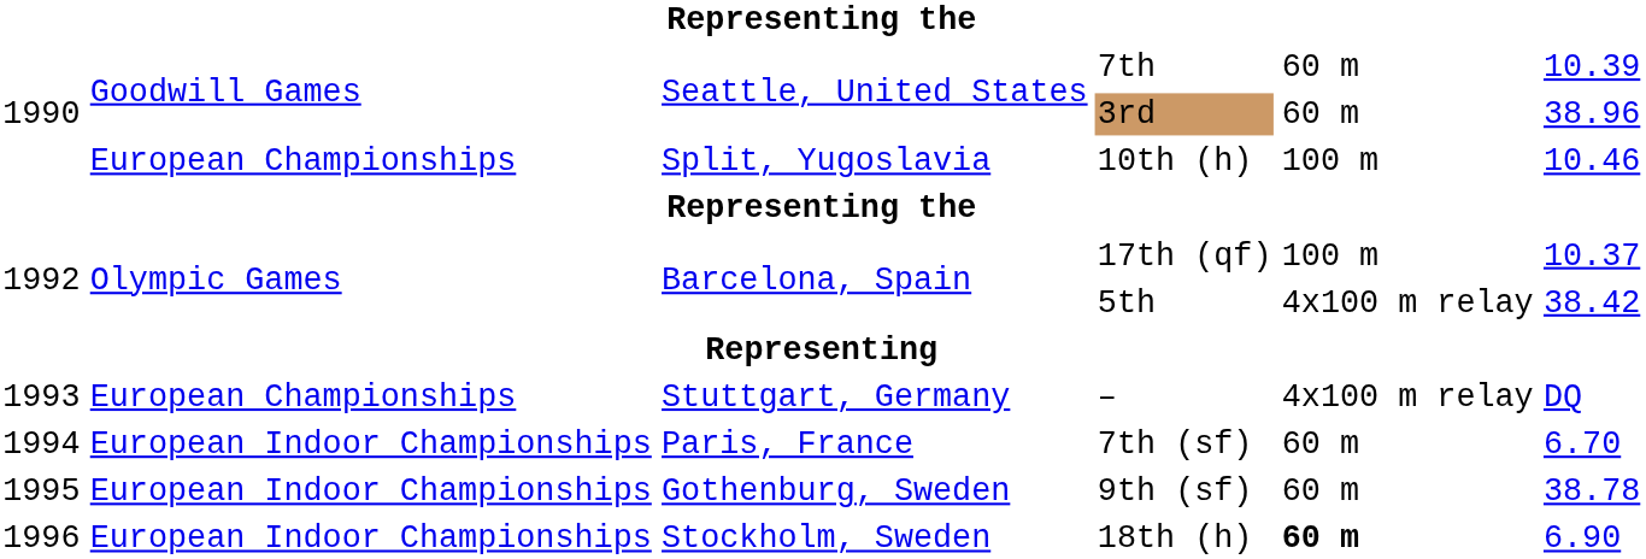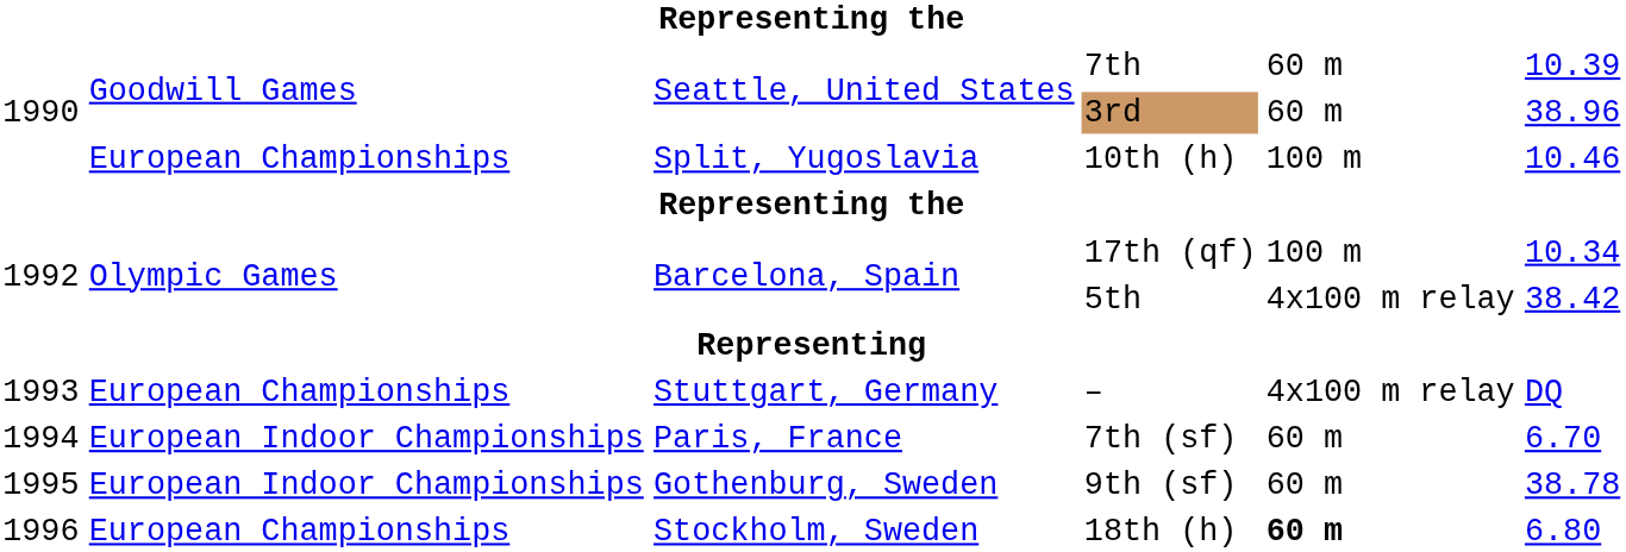 <table>
 <tr>
 <th colspan="6">Representing the </th>
 </tr>
 <tr>
 <td rowspan=3>1990</td>
 <td rowspan=2><a href='#'>Goodwill Games</a></td>
 <td rowspan=2><a href='#'>Seattle, United States</a></td>
 <td>7th</td>
 <td>60 m</td>
 <td><a href='#'>10.39</a></td>
 </tr>
 <tr>
 <td bgcolor=cc9966>3rd</td>
 <td>60 m</td>
 <td><a href='#'>38.96</a></td>
 </tr>
 <tr>
 <td><a href='#'>European Championships</a></td>
 <td><a href='#'>Split, Yugoslavia</a></td>
 <td>10th (h)</td>
 <td>100 m</td>
 <td><a href='#'>10.46</a></td>
 </tr>
 <tr>
 <th colspan="6">Representing the </th>
 </tr>
 <tr>
 <td rowspan=2>1992</td>
 <td rowspan=2><a href='#'>Olympic Games</a></td>
 <td rowspan=2><a href='#'>Barcelona, Spain</a></td>
 <td>17th (qf)</td>
 <td>100 m</td>
-<td><a href='#'>10.37</a></td>
+<td><a href='#'>10.34</a></td>
 </tr>
 <tr>
 <td>5th</td>
 <td>4x100 m relay</td>
 <td><a href='#'>38.42</a></td>
 </tr>
 <tr>
 <th colspan="6">Representing </th>
 </tr>
 <tr>
 <td>1993</td>
 <td><a href='#'>European Championships</a></td>
 <td><a href='#'>Stuttgart, Germany</a></td>
 <td>–</td>
 <td>4x100 m relay</td>
 <td><a href='#'>DQ</a></td>
 </tr>
 <tr>
 <td>1994</td>
 <td><a href='#'>European Indoor Championships</a></td>
 <td><a href='#'>Paris, France</a></td>
 <td>7th (sf)</td>
 <td>60 m</td>
 <td><a href='#'>6.70</a></td>
 </tr>
 <tr>
 <td>1995</td>
 <td><a href='#'>European Indoor Championships</a></td>
 <td><a href='#'>Gothenburg, Sweden</a></td>
 <td>9th (sf)</td>
 <td>60 m</td>
 <td><a href='#'>38.78</a></td>
 </tr>
 <tr>
 <td>1996</td>
-<td><a href='#'>European Indoor Championships</a></td>
+<td><a href='#'>European Championships</a></td>
 <td><a href='#'>Stockholm, Sweden</a></td>
 <td>18th (h)</td>
 <td><strong>60 m</strong></td>
-<td><a href='#'>6.90</a></td>
+<td><a href='#'>6.80</a></td>
 </tr>
 </table>
